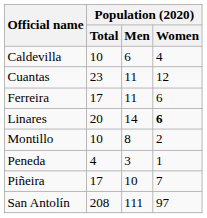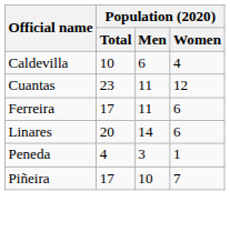 <table class="wikitable">
 <tr>
 <th rowspan="2">Official name</th>
 <th colspan="3">Population (2020)</th>
 </tr>
 <tr>
 <th>Total</th>
 <th>Men</th>
 <th>Women</th>
 </tr>
 <tr>
 <td>Caldevilla</td>
 <td>10</td>
 <td>6</td>
 <td>4</td>
 </tr>
 <tr>
 <td>Cuantas</td>
 <td>23</td>
 <td>11</td>
 <td>12</td>
 </tr>
 <tr>
 <td>Ferreira</td>
 <td>17</td>
 <td>11</td>
 <td>6</td>
 </tr>
 <tr>
 <td>Linares</td>
 <td>20</td>
 <td>14</td>
-<td><strong>6</strong></td>
-</tr>
-<tr>
-<td>Montillo</td>
-<td>10</td>
-<td>8</td>
-<td>2</td>
+<td>6</td>
 </tr>
 <tr>
 <td>Peneda</td>
 <td>4</td>
 <td>3</td>
 <td>1</td>
 </tr>
 <tr>
 <td>Piñeira</td>
 <td>17</td>
 <td>10</td>
 <td>7</td>
 </tr>
-<tr>
-<td>San Antolín</td>
-<td>208</td>
-<td>111</td>
-<td>97</td>
-</tr>
 </table>
